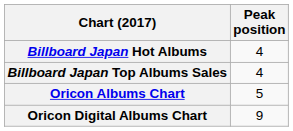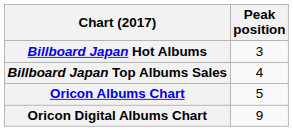 <table class="wikitable plainrowheaders sortable" style="text-align:center;" border="1">
 <tr>
 <th scope="col">Chart (2017)</th>
 <th scope="col">Peak<br>position</th>
 </tr>
 <tr>
 <th scope="row"><em><a href='#'>Billboard Japan</a></em> Hot Albums</th>
-<td>4</td>
+<td>3</td>
 </tr>
 <tr>
 <th scope="row"><em>Billboard Japan</em> Top Albums Sales</th>
 <td>4</td>
 </tr>
 <tr>
 <th scope="row"><a href='#'>Oricon Albums Chart</a></th>
 <td>5</td>
 </tr>
 <tr>
 <th scope="row">Oricon Digital Albums Chart</th>
 <td>9</td>
 </tr>
 </table>
